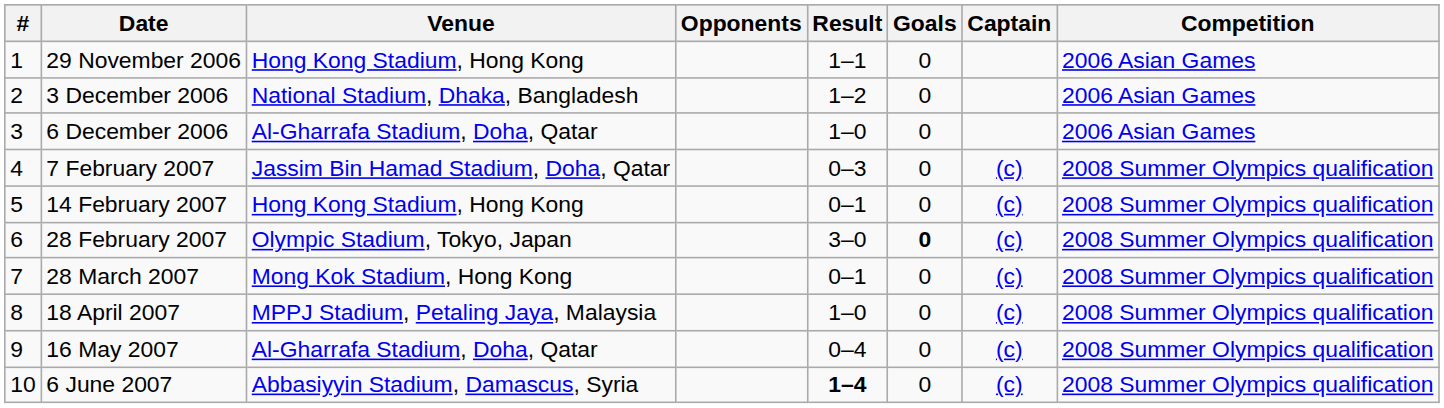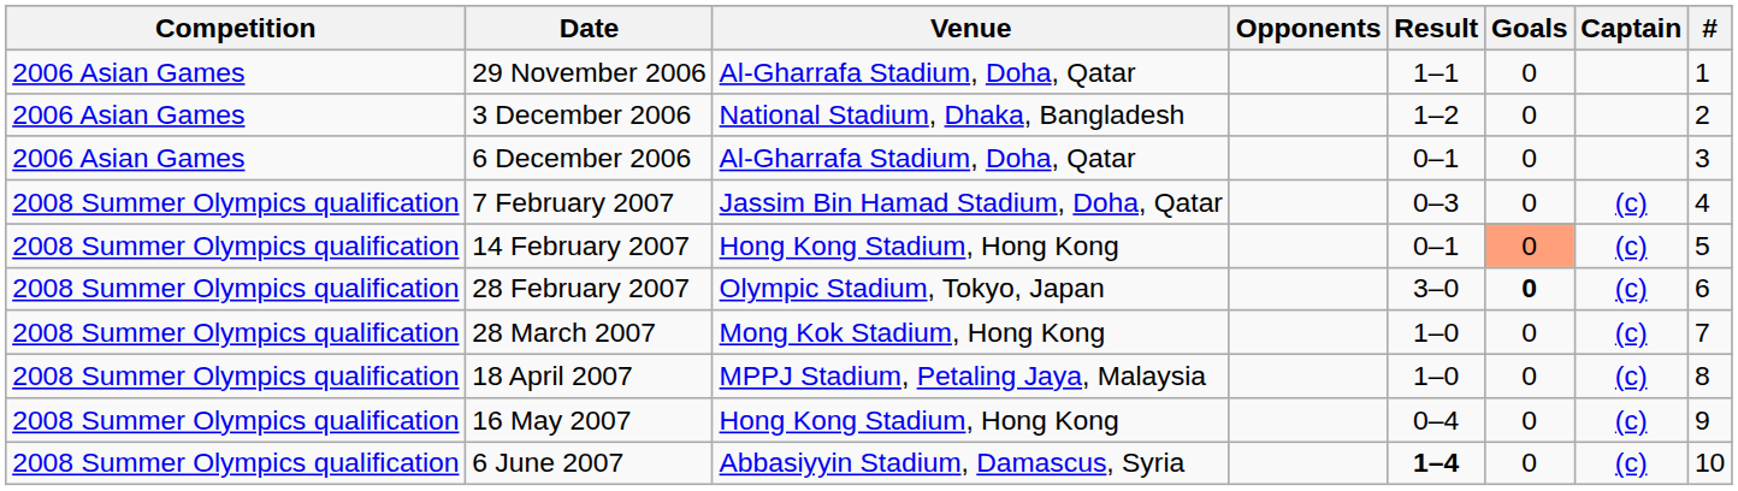 <table class="wikitable" style="font-size:90%; text-align: left;">
 <tr bgcolor="#CCCCCC" align="center">
-<th>#</th>
+<th>Competition</th>
 <th>Date</th>
 <th>Venue</th>
 <th>Opponents</th>
 <th>Result</th>
 <th>Goals</th>
 <th>Captain</th>
-<th>Competition</th>
+<th>#</th>
 </tr>
 <tr>
-<td>1</td>
+<td><a href='#'>2006 Asian Games</a></td>
 <td>29 November 2006</td>
-<td><a href='#'>Hong Kong Stadium</a>, Hong Kong</td>
+<td><a href='#'>Al-Gharrafa Stadium</a>, <a href='#'>Doha</a>, Qatar</td>
 <td></td>
 <td align="center">1–1</td>
 <td align="center">0</td>
 <td></td>
-<td><a href='#'>2006 Asian Games</a></td>
+<td>1</td>
 </tr>
 <tr>
-<td>2</td>
+<td><a href='#'>2006 Asian Games</a></td>
 <td>3 December 2006</td>
 <td><a href='#'>National Stadium</a>, <a href='#'>Dhaka</a>, Bangladesh</td>
 <td></td>
 <td align="center">1–2</td>
 <td align="center">0</td>
 <td></td>
-<td><a href='#'>2006 Asian Games</a></td>
+<td>2</td>
 </tr>
 <tr>
-<td>3</td>
+<td><a href='#'>2006 Asian Games</a></td>
 <td>6 December 2006</td>
 <td><a href='#'>Al-Gharrafa Stadium</a>, <a href='#'>Doha</a>, Qatar</td>
 <td></td>
-<td align="center">1–0</td>
+<td align="center">0–1</td>
 <td align="center">0</td>
 <td></td>
-<td><a href='#'>2006 Asian Games</a></td>
+<td>3</td>
 </tr>
 <tr>
-<td>4</td>
+<td><a href='#'>2008 Summer Olympics qualification</a></td>
 <td>7 February 2007</td>
 <td><a href='#'>Jassim Bin Hamad Stadium</a>, <a href='#'>Doha</a>, Qatar</td>
 <td></td>
 <td align="center">0–3</td>
 <td align="center">0</td>
 <td align="center"><a href='#'>(c)</a></td>
-<td><a href='#'>2008 Summer Olympics qualification</a></td>
+<td>4</td>
 </tr>
 <tr>
-<td>5</td>
+<td><a href='#'>2008 Summer Olympics qualification</a></td>
 <td>14 February 2007</td>
 <td><a href='#'>Hong Kong Stadium</a>, Hong Kong</td>
 <td></td>
 <td align="center">0–1</td>
-<td align="center">0</td>
+<td align="center" style="background: lightsalmon;">0</td>
 <td align="center"><a href='#'>(c)</a></td>
-<td><a href='#'>2008 Summer Olympics qualification</a></td>
+<td>5</td>
 </tr>
 <tr>
-<td>6</td>
+<td><a href='#'>2008 Summer Olympics qualification</a></td>
 <td>28 February 2007</td>
 <td><a href='#'>Olympic Stadium</a>, Tokyo, Japan</td>
 <td></td>
 <td align="center">3–0</td>
 <td align="center"><strong>0</strong></td>
 <td align="center"><a href='#'>(c)</a></td>
-<td><a href='#'>2008 Summer Olympics qualification</a></td>
+<td>6</td>
 </tr>
 <tr>
-<td>7</td>
+<td><a href='#'>2008 Summer Olympics qualification</a></td>
 <td>28 March 2007</td>
 <td><a href='#'>Mong Kok Stadium</a>, Hong Kong</td>
 <td></td>
-<td align="center">0–1</td>
+<td align="center">1–0</td>
 <td align="center">0</td>
 <td align="center"><a href='#'>(c)</a></td>
-<td><a href='#'>2008 Summer Olympics qualification</a></td>
+<td>7</td>
 </tr>
 <tr>
-<td>8</td>
+<td><a href='#'>2008 Summer Olympics qualification</a></td>
 <td>18 April 2007</td>
 <td><a href='#'>MPPJ Stadium</a>, <a href='#'>Petaling Jaya</a>, Malaysia</td>
 <td></td>
 <td align="center">1–0</td>
 <td align="center">0</td>
 <td align="center"><a href='#'>(c)</a></td>
-<td><a href='#'>2008 Summer Olympics qualification</a></td>
+<td>8</td>
 </tr>
 <tr>
-<td>9</td>
+<td><a href='#'>2008 Summer Olympics qualification</a></td>
 <td>16 May 2007</td>
-<td><a href='#'>Al-Gharrafa Stadium</a>, <a href='#'>Doha</a>, Qatar</td>
+<td><a href='#'>Hong Kong Stadium</a>, Hong Kong</td>
 <td></td>
 <td align="center">0–4</td>
 <td align="center">0</td>
 <td align="center"><a href='#'>(c)</a></td>
-<td><a href='#'>2008 Summer Olympics qualification</a></td>
+<td>9</td>
 </tr>
 <tr>
-<td>10</td>
+<td><a href='#'>2008 Summer Olympics qualification</a></td>
 <td>6 June 2007</td>
 <td><a href='#'>Abbasiyyin Stadium</a>, <a href='#'>Damascus</a>, Syria</td>
 <td></td>
 <td align="center"><strong>1–4</strong></td>
 <td align="center">0</td>
 <td align="center"><a href='#'>(c)</a></td>
-<td><a href='#'>2008 Summer Olympics qualification</a></td>
+<td>10</td>
 </tr>
 </table>
